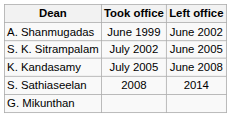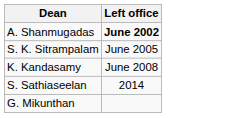 <table class="wikitable floatright" border="1" style="text-align:center; font-size:90%">
 <tr>
 <th>Dean</th>
-<th>Took office</th>
 <th>Left office</th>
 </tr>
 <tr>
 <td align=left>A. Shanmugadas</td>
-<td>June 1999</td>
-<td>June 2002</td>
+<td><strong>June 2002</strong></td>
 </tr>
 <tr>
 <td align=left>S. K. Sitrampalam</td>
-<td>July 2002</td>
 <td>June 2005</td>
 </tr>
 <tr>
 <td align=left>K. Kandasamy</td>
-<td>July 2005</td>
 <td>June 2008</td>
 </tr>
 <tr>
 <td align=left>S. Sathiaseelan</td>
-<td>2008</td>
 <td>2014</td>
 </tr>
 <tr>
 <td align=left>G. Mikunthan</td>
 <td></td>
-<td></td>
 </tr>
 </table>
